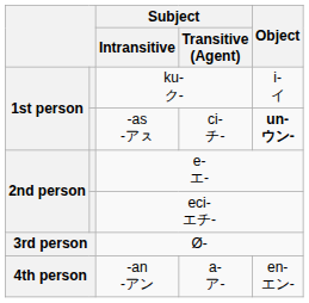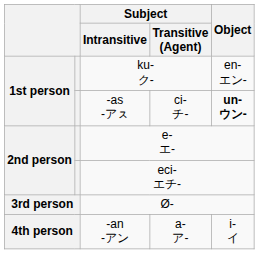 <table class="wikitable" style="text-align: center">
 <tr>
 <th rowspan="2" colspan="2"></th>
 <th colspan="2">Subject</th>
 <th rowspan="2">Object</th>
 </tr>
 <tr>
 <th>Intransitive</th>
 <th>Transitive<br>(Agent)</th>
 </tr>
 <tr>
 <th rowspan="2">1st person</th>
 <th></th>
 <td colspan="2">ku-<br>ク-</td>
-<td>i-<br>イ</td>
+<td>en-<br>エン-</td>
 </tr>
 <tr>
 <th></th>
 <td>-as<br>-アㇲ</td>
 <td>ci-<br>チ-</td>
 <td><strong>un-<br>ウン-</strong></td>
 </tr>
 <tr>
 <th rowspan="2">2nd person</th>
 <th></th>
 <td colspan="3">e-<br>エ-</td>
 </tr>
 <tr>
 <th></th>
 <td colspan="3">eci-<br>エチ-</td>
 </tr>
 <tr>
 <th colspan="2">3rd person</th>
 <td colspan="3">Ø-</td>
 </tr>
 <tr>
 <th colspan="2">4th person</th>
 <td>-an<br>-アン</td>
 <td>a-<br>ア-</td>
-<td>en-<br>エン-</td>
+<td>i-<br>イ</td>
 </tr>
 </table>
